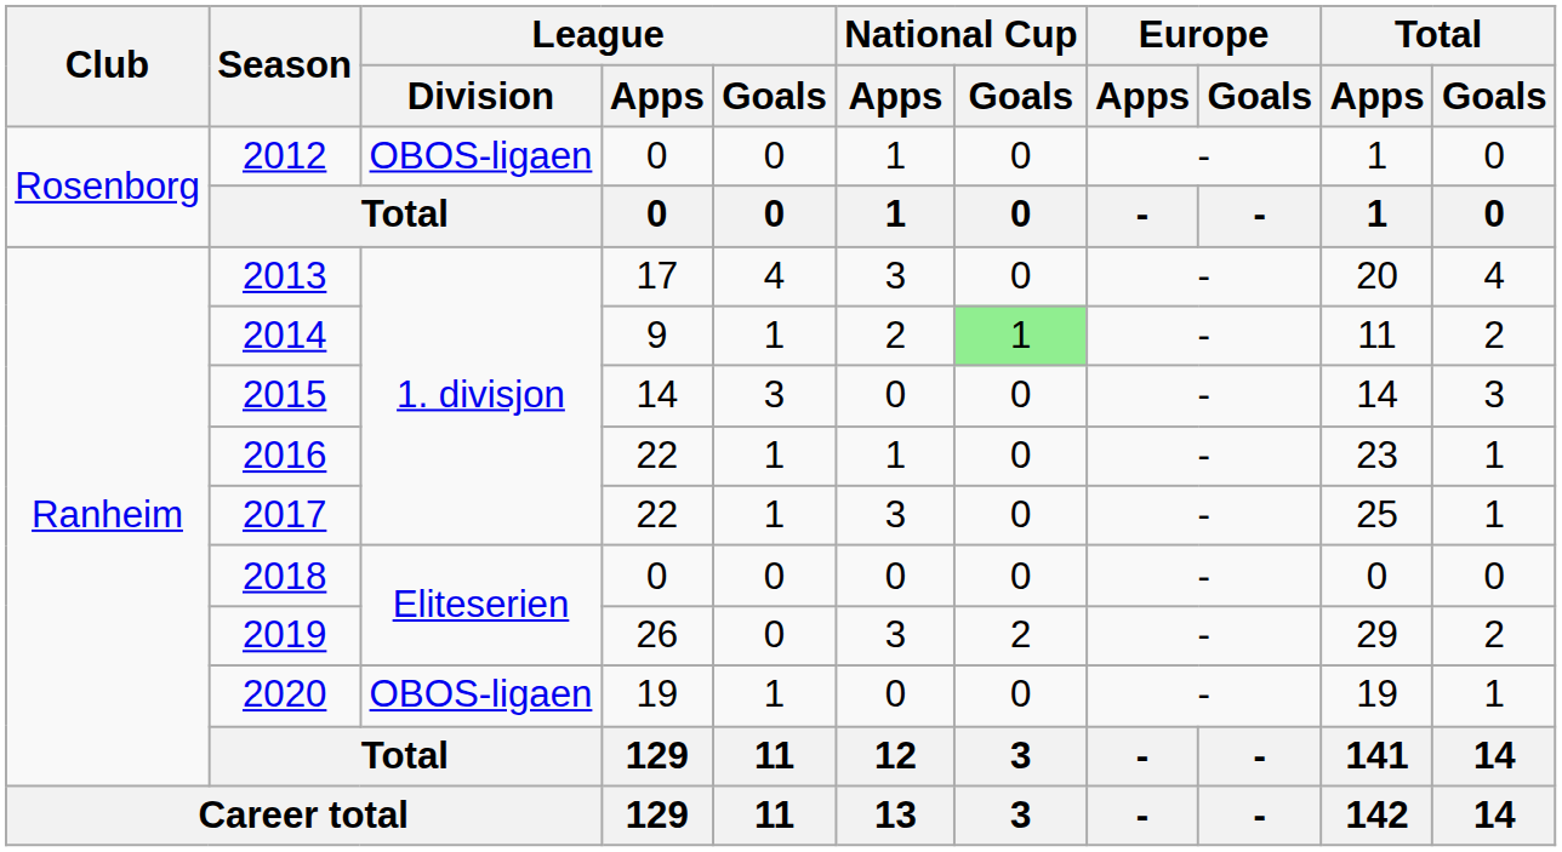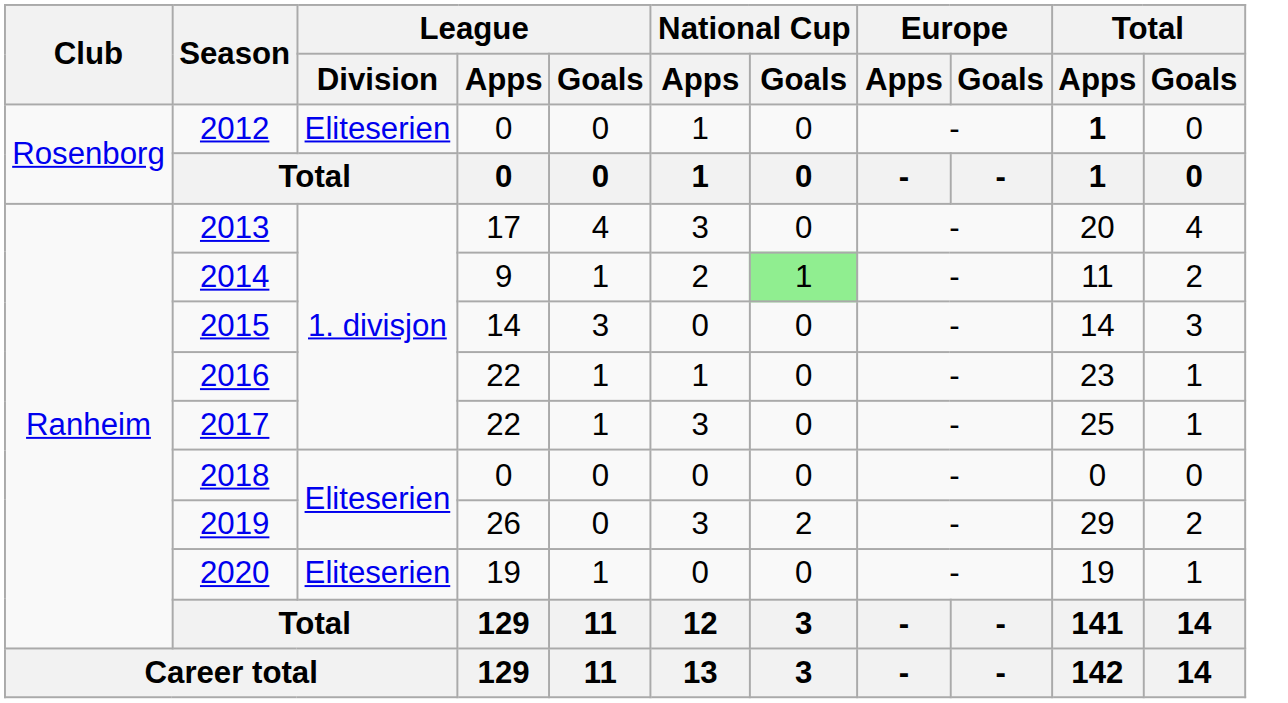 <table class="wikitable" style="text-align: center;">
 <tr>
 <th rowspan="2">Club</th>
 <th rowspan="2">Season</th>
 <th colspan="3">League</th>
 <th colspan="2">National Cup</th>
 <th colspan="2">Europe</th>
 <th colspan="2">Total</th>
 </tr>
 <tr>
 <th>Division</th>
 <th>Apps</th>
 <th>Goals</th>
 <th>Apps</th>
 <th>Goals</th>
 <th>Apps</th>
 <th>Goals</th>
 <th>Apps</th>
 <th>Goals</th>
 </tr>
 <tr>
 <td rowspan="2"><a href='#'>Rosenborg</a></td>
 <td><a href='#'>2012</a></td>
-<td rowspan="1"><a href='#'>OBOS-ligaen</a></td>
+<td rowspan="1"><a href='#'>Eliteserien</a></td>
 <td>0</td>
 <td>0</td>
 <td>1</td>
 <td>0</td>
 <td colspan="2">-</td>
-<td>1</td>
+<td><strong>1</strong></td>
 <td>0</td>
 </tr>
 <tr>
 <th colspan="2">Total</th>
 <th>0</th>
 <th>0</th>
 <th>1</th>
 <th>0</th>
 <th>-</th>
 <th>-</th>
 <th>1</th>
 <th>0</th>
 </tr>
 <tr>
 <td rowspan="9"><a href='#'>Ranheim</a></td>
 <td><a href='#'>2013</a></td>
 <td rowspan="5"><a href='#'>1. divisjon</a></td>
 <td>17</td>
 <td>4</td>
 <td>3</td>
 <td>0</td>
 <td colspan="2">-</td>
 <td>20</td>
 <td>4</td>
 </tr>
 <tr>
 <td><a href='#'>2014</a></td>
 <td>9</td>
 <td>1</td>
 <td>2</td>
 <td style="background: lightgreen;">1</td>
 <td colspan="2">-</td>
 <td>11</td>
 <td>2</td>
 </tr>
 <tr>
 <td><a href='#'>2015</a></td>
 <td>14</td>
 <td>3</td>
 <td>0</td>
 <td>0</td>
 <td colspan="2">-</td>
 <td>14</td>
 <td>3</td>
 </tr>
 <tr>
 <td><a href='#'>2016</a></td>
 <td>22</td>
 <td>1</td>
 <td>1</td>
 <td>0</td>
 <td colspan="2">-</td>
 <td>23</td>
 <td>1</td>
 </tr>
 <tr>
 <td><a href='#'>2017</a></td>
 <td>22</td>
 <td>1</td>
 <td>3</td>
 <td>0</td>
 <td colspan="2">-</td>
 <td>25</td>
 <td>1</td>
 </tr>
 <tr>
 <td><a href='#'>2018</a></td>
 <td rowspan="2"><a href='#'>Eliteserien</a></td>
 <td>0</td>
 <td>0</td>
 <td>0</td>
 <td>0</td>
 <td colspan="2">-</td>
 <td>0</td>
 <td>0</td>
 </tr>
 <tr>
 <td><a href='#'>2019</a></td>
 <td>26</td>
 <td>0</td>
 <td>3</td>
 <td>2</td>
 <td colspan="2">-</td>
 <td>29</td>
 <td>2</td>
 </tr>
 <tr>
 <td><a href='#'>2020</a></td>
-<td rowspan="1"><a href='#'>OBOS-ligaen</a></td>
+<td rowspan="1"><a href='#'>Eliteserien</a></td>
 <td>19</td>
 <td>1</td>
 <td>0</td>
 <td>0</td>
 <td colspan="2">-</td>
 <td>19</td>
 <td>1</td>
 </tr>
 <tr>
 <th colspan="2">Total</th>
 <th>129</th>
 <th>11</th>
 <th>12</th>
 <th>3</th>
 <th>-</th>
 <th>-</th>
 <th>141</th>
 <th>14</th>
 </tr>
 <tr>
 <th colspan="3">Career total</th>
 <th>129</th>
 <th>11</th>
 <th>13</th>
 <th>3</th>
 <th>-</th>
 <th>-</th>
 <th>142</th>
 <th>14</th>
 </tr>
 </table>
